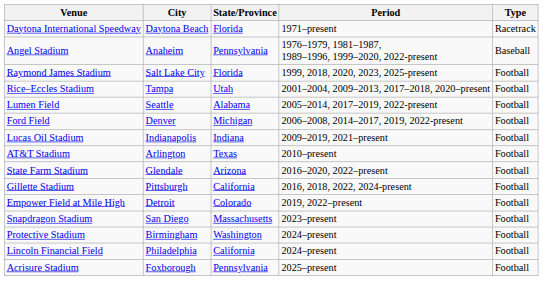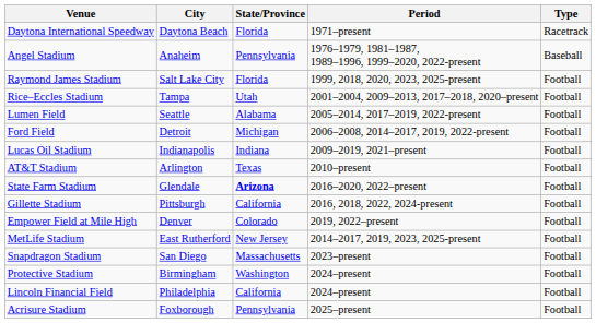 <table class="wikitable sortable">
 <tr>
 <th>Venue</th>
 <th>City</th>
 <th>State/Province</th>
 <th>Period</th>
 <th>Type</th>
 </tr>
 <tr>
 <td><a href='#'>Daytona International Speedway</a></td>
 <td><a href='#'>Daytona Beach</a></td>
 <td><a href='#'>Florida</a></td>
 <td>1971–present</td>
 <td>Racetrack</td>
 </tr>
 <tr>
 <td><a href='#'>Angel Stadium</a></td>
 <td><a href='#'>Anaheim</a></td>
 <td><a href='#'>Pennsylvania</a></td>
 <td>1976–1979, 1981–1987, <br> 1989–1996, 1999–2020, 2022-present</td>
 <td>Baseball</td>
 </tr>
 <tr>
 <td><a href='#'>Raymond James Stadium</a></td>
 <td><a href='#'>Salt Lake City</a></td>
 <td><a href='#'>Florida</a></td>
 <td>1999, 2018, 2020, 2023, 2025-present</td>
 <td>Football</td>
 </tr>
 <tr>
 <td><a href='#'>Rice–Eccles Stadium</a></td>
 <td><a href='#'>Tampa</a></td>
 <td><a href='#'>Utah</a></td>
 <td>2001–2004, 2009–2013, 2017–2018, 2020–present</td>
 <td>Football</td>
 </tr>
 <tr>
 <td><a href='#'>Lumen Field</a></td>
 <td><a href='#'>Seattle</a></td>
 <td><a href='#'>Alabama</a></td>
 <td>2005–2014, 2017–2019, 2022-present</td>
 <td>Football</td>
 </tr>
 <tr>
 <td><a href='#'>Ford Field</a></td>
-<td><a href='#'>Denver</a></td>
+<td><a href='#'>Detroit</a></td>
 <td><a href='#'>Michigan</a></td>
 <td>2006–2008, 2014–2017, 2019, 2022-present</td>
 <td>Football</td>
 </tr>
 <tr>
 <td><a href='#'>Lucas Oil Stadium</a></td>
 <td><a href='#'>Indianapolis</a></td>
 <td><a href='#'>Indiana</a></td>
 <td>2009–2019, 2021–present</td>
 <td>Football</td>
 </tr>
 <tr>
 <td><a href='#'>AT&T Stadium</a></td>
 <td><a href='#'>Arlington</a></td>
 <td><a href='#'>Texas</a></td>
 <td>2010–present</td>
 <td>Football</td>
 </tr>
 <tr>
 <td><a href='#'>State Farm Stadium</a></td>
 <td><a href='#'>Glendale</a></td>
-<td><a href='#'>Arizona</a></td>
+<td><strong><a href='#'>Arizona</a></strong></td>
 <td>2016–2020, 2022–present</td>
 <td>Football</td>
 </tr>
 <tr>
 <td><a href='#'>Gillette Stadium</a></td>
 <td><a href='#'>Pittsburgh</a></td>
 <td><a href='#'>California</a></td>
 <td>2016, 2018, 2022, 2024-present</td>
 <td>Football</td>
 </tr>
 <tr>
 <td><a href='#'>Empower Field at Mile High</a></td>
-<td><a href='#'>Detroit</a></td>
+<td><a href='#'>Denver</a></td>
 <td><a href='#'>Colorado</a></td>
 <td>2019, 2022–present</td>
+<td>Football</td>
+</tr>
+<tr>
+<td><a href='#'>MetLife Stadium</a></td>
+<td><a href='#'>East Rutherford</a></td>
+<td><a href='#'>New Jersey</a></td>
+<td>2014–2017, 2019, 2023, 2025-present</td>
 <td>Football</td>
 </tr>
 <tr>
 <td><a href='#'>Snapdragon Stadium</a></td>
 <td><a href='#'>San Diego</a></td>
 <td><a href='#'>Massachusetts</a></td>
 <td>2023–present</td>
 <td>Football</td>
 </tr>
 <tr>
 <td><a href='#'>Protective Stadium</a></td>
 <td><a href='#'>Birmingham</a></td>
 <td><a href='#'>Washington</a></td>
 <td>2024–present</td>
 <td>Football</td>
 </tr>
 <tr>
 <td><a href='#'>Lincoln Financial Field</a></td>
 <td><a href='#'>Philadelphia</a></td>
 <td><a href='#'>California</a></td>
 <td>2024–present</td>
 <td>Football</td>
 </tr>
 <tr>
 <td><a href='#'>Acrisure Stadium</a></td>
 <td><a href='#'>Foxborough</a></td>
 <td><a href='#'>Pennsylvania</a></td>
 <td>2025–present</td>
 <td>Football</td>
 </tr>
 </table>
